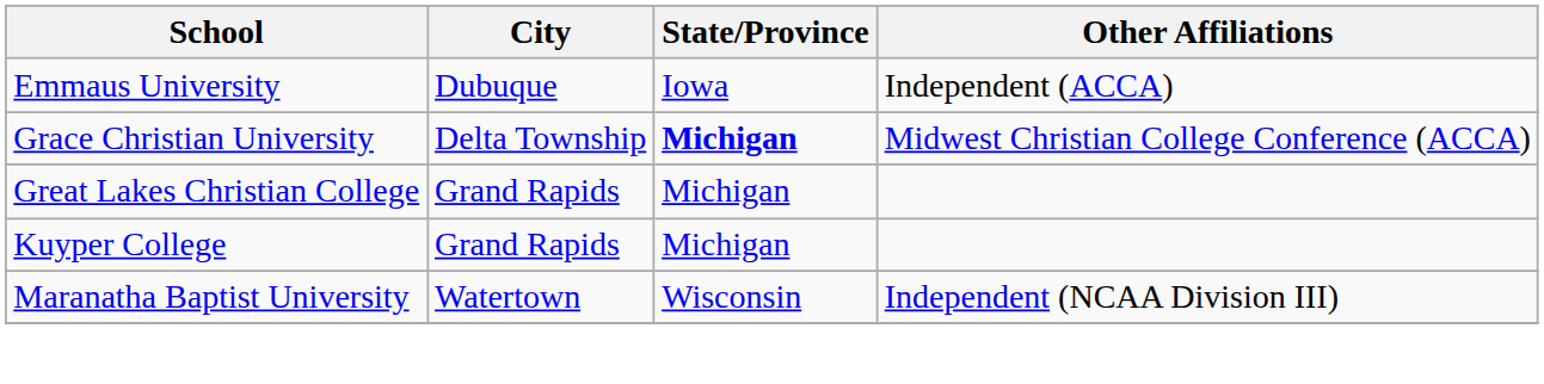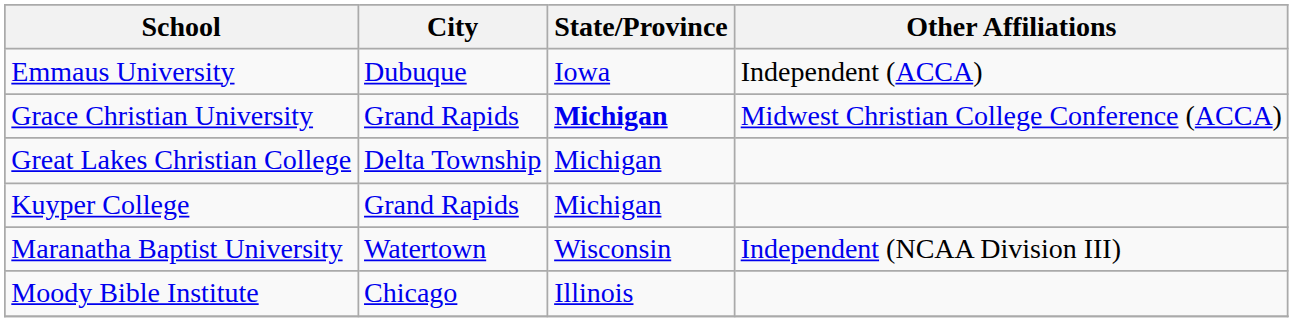 <table class="wikitable sortable">
 <tr>
 <th>School</th>
 <th>City</th>
 <th>State/Province</th>
 <th>Other Affiliations</th>
 </tr>
 <tr>
 <td><a href='#'>Emmaus University</a></td>
 <td><a href='#'>Dubuque</a></td>
 <td><a href='#'>Iowa</a></td>
 <td>Independent (<a href='#'>ACCA</a>)</td>
 </tr>
 <tr>
 <td><a href='#'>Grace Christian University</a></td>
-<td><a href='#'>Delta Township</a></td>
+<td><a href='#'>Grand Rapids</a></td>
 <td><strong><a href='#'>Michigan</a></strong></td>
 <td><a href='#'>Midwest Christian College Conference</a>  (<a href='#'>ACCA</a>)</td>
 </tr>
 <tr>
 <td><a href='#'>Great Lakes Christian College</a></td>
-<td><a href='#'>Grand Rapids</a></td>
+<td><a href='#'>Delta Township</a></td>
 <td><a href='#'>Michigan</a></td>
 <td></td>
 </tr>
 <tr>
 <td><a href='#'>Kuyper College</a></td>
 <td><a href='#'>Grand Rapids</a></td>
 <td><a href='#'>Michigan</a></td>
 <td></td>
 </tr>
 <tr>
 <td><a href='#'>Maranatha Baptist University</a></td>
 <td><a href='#'>Watertown</a></td>
 <td><a href='#'>Wisconsin</a></td>
 <td><a href='#'>Independent</a> (NCAA Division III)</td>
 </tr>
 <tr>
+<td><a href='#'>Moody Bible Institute</a></td>
+<td><a href='#'>Chicago</a></td>
+<td><a href='#'>Illinois</a></td>
+<td></td>
+</tr>
+<tr>
 </tr>
 </table>
